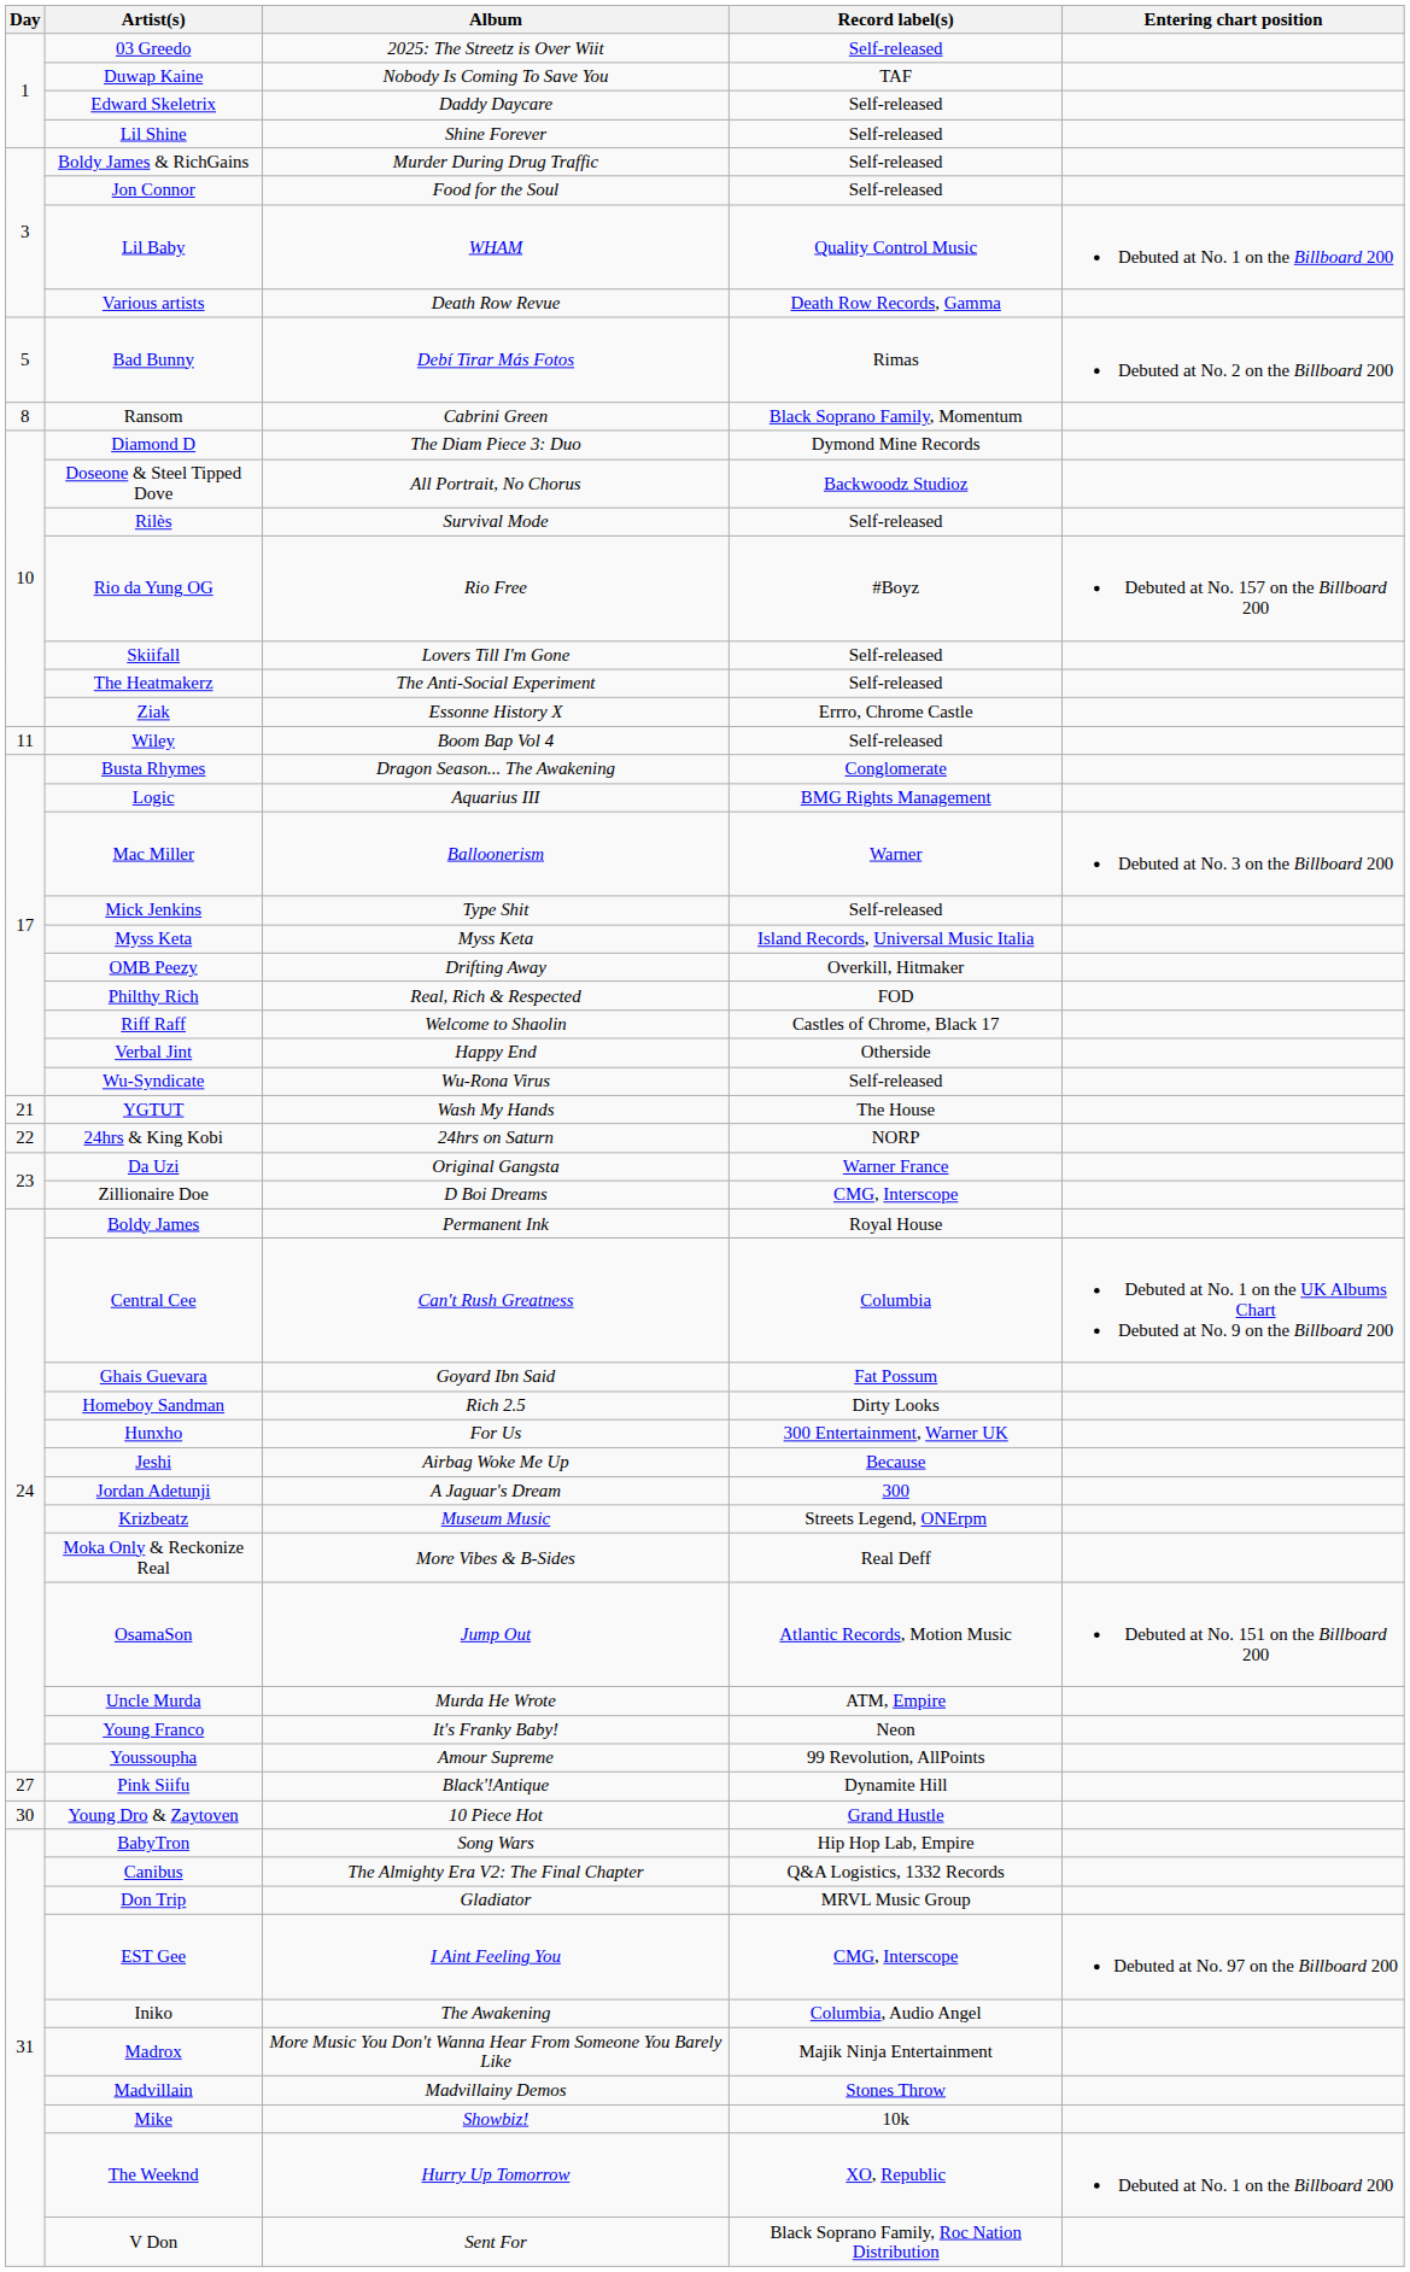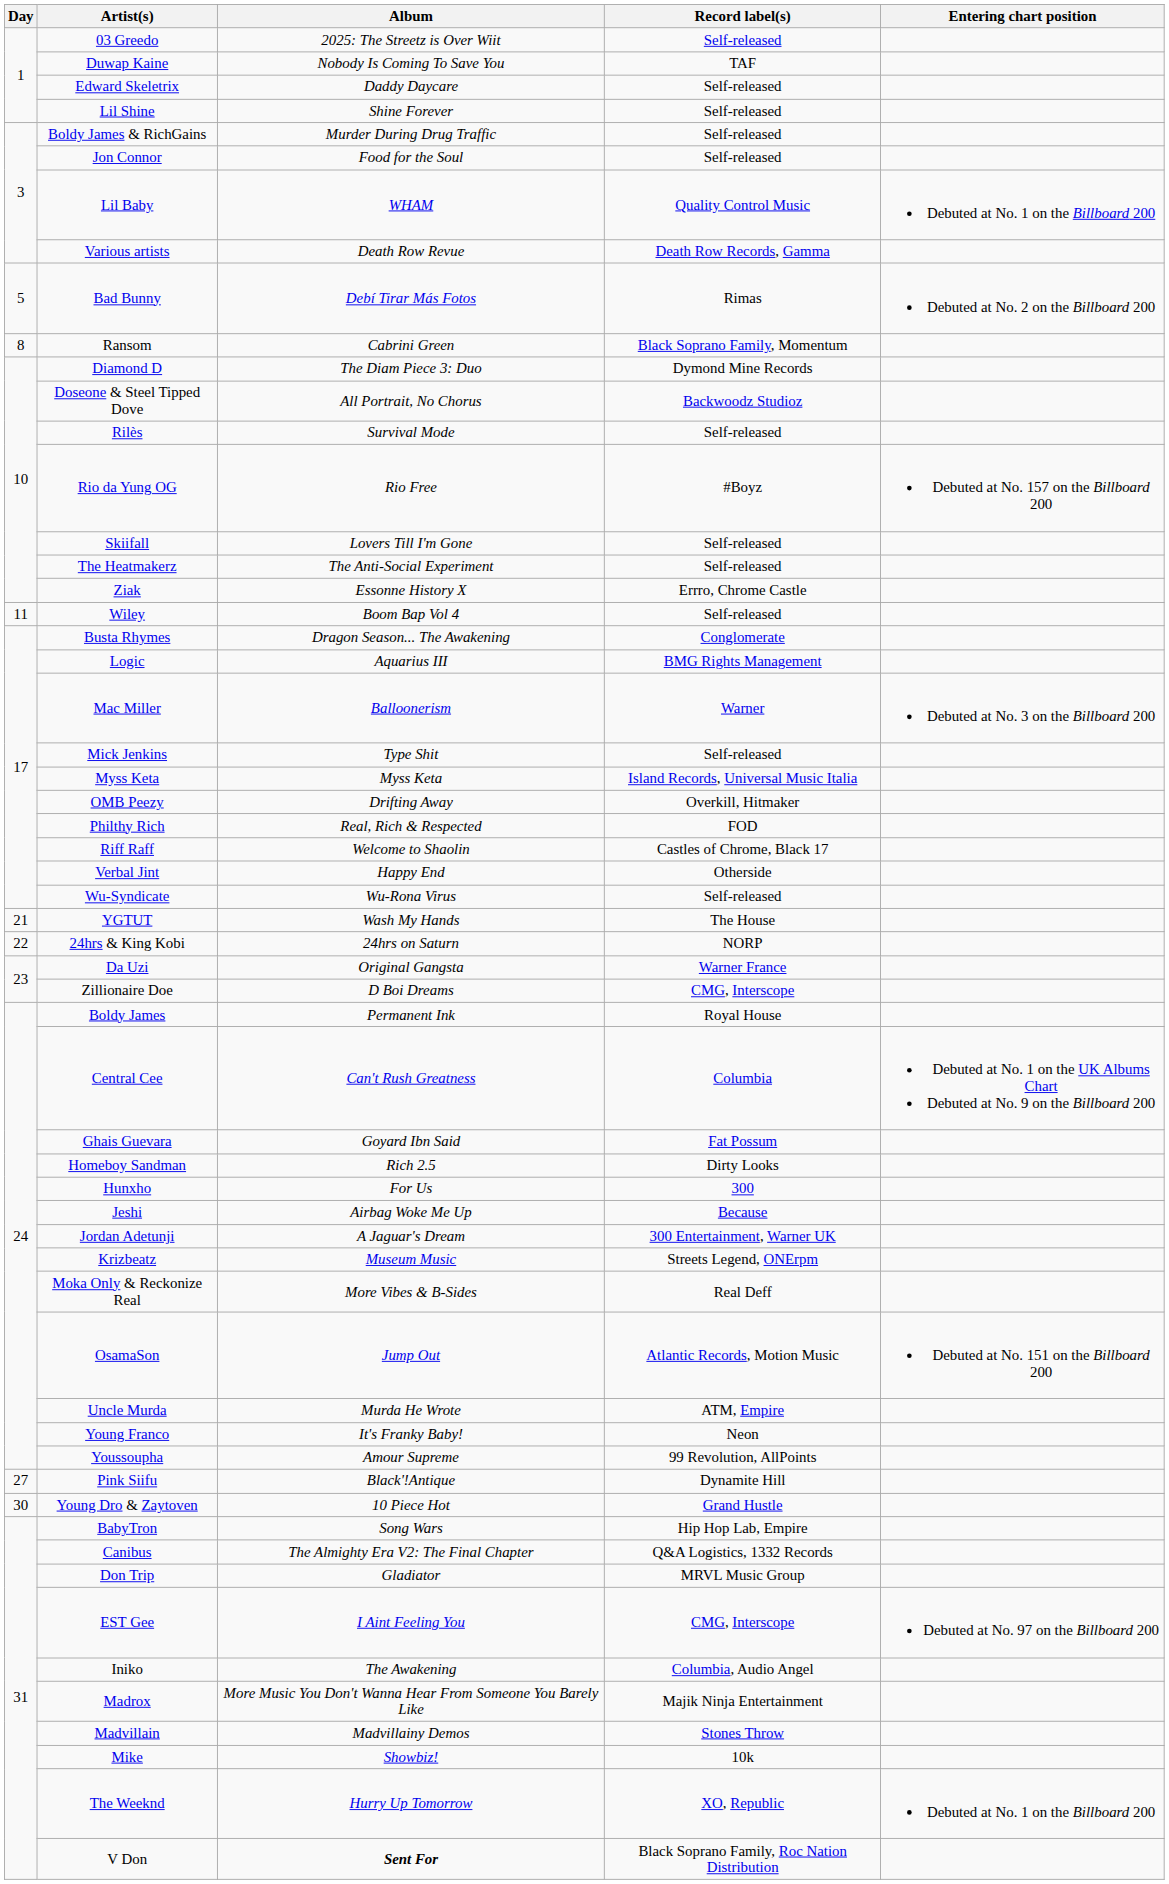 <table class="wikitable" style="text-align:center;">
 <tr>
 <th scope="col">Day</th>
 <th scope="col">Artist(s)</th>
 <th scope="col">Album</th>
 <th scope="col">Record label(s)</th>
 <th scope="col">Entering chart position</th>
 </tr>
 <tr>
 <td rowspan="4">1</td>
 <td><a href='#'>03 Greedo</a></td>
 <td><em>2025: The Streetz is Over Wiit</em></td>
 <td><a href='#'>Self-released</a></td>
 <td></td>
 </tr>
 <tr>
 <td><a href='#'>Duwap Kaine</a></td>
 <td><em>Nobody Is Coming To Save You</em></td>
 <td>TAF</td>
 <td></td>
 </tr>
 <tr>
 <td><a href='#'>Edward Skeletrix</a></td>
 <td><em>Daddy Daycare</em></td>
 <td>Self-released</td>
 <td></td>
 </tr>
 <tr>
 <td><a href='#'>Lil Shine</a></td>
 <td><em>Shine Forever</em></td>
 <td>Self-released</td>
 <td></td>
 </tr>
 <tr>
 <td rowspan="4">3</td>
 <td><a href='#'>Boldy James</a> & RichGains</td>
 <td><em>Murder During Drug Traffic</em></td>
 <td>Self-released</td>
 <td></td>
 </tr>
 <tr>
 <td><a href='#'>Jon Connor</a></td>
 <td><em>Food for the Soul</em></td>
 <td>Self-released</td>
 <td></td>
 </tr>
 <tr>
 <td><a href='#'>Lil Baby</a></td>
 <td><em><a href='#'>WHAM</a></em></td>
 <td><a href='#'>Quality Control Music</a></td>
 <td><br><ul><li>Debuted at No. 1 on the <a href='#'><em>Billboard</em> 200</a></li></ul></td>
 </tr>
 <tr>
 <td><a href='#'>Various artists</a></td>
 <td><em>Death Row Revue</em></td>
 <td><a href='#'>Death Row Records</a>, <a href='#'>Gamma</a></td>
 <td></td>
 </tr>
 <tr>
 <td>5</td>
 <td><a href='#'>Bad Bunny</a></td>
 <td><em><a href='#'>Debí Tirar Más Fotos</a></em></td>
 <td>Rimas</td>
 <td><br><ul><li>Debuted at No. 2 on the <em>Billboard</em> 200</li></ul></td>
 </tr>
 <tr>
 <td>8</td>
 <td>Ransom</td>
 <td><em>Cabrini Green</em></td>
 <td><a href='#'>Black Soprano Family</a>, Momentum</td>
 <td></td>
 </tr>
 <tr>
 <td rowspan="7">10</td>
 <td><a href='#'>Diamond D</a></td>
 <td><em>The Diam Piece 3: Duo</em></td>
 <td>Dymond Mine Records</td>
 <td></td>
 </tr>
 <tr>
 <td><a href='#'>Doseone</a> & Steel Tipped Dove</td>
 <td><em>All Portrait, No Chorus</em></td>
 <td><a href='#'>Backwoodz Studioz</a></td>
 <td></td>
 </tr>
 <tr>
 <td><a href='#'>Rilès</a></td>
 <td><em>Survival Mode</em></td>
 <td>Self-released</td>
 <td></td>
 </tr>
 <tr>
 <td><a href='#'>Rio da Yung OG</a></td>
 <td><em>Rio Free</em></td>
 <td>#Boyz</td>
 <td><br><ul><li>Debuted at No. 157 on the <em>Billboard</em> 200</li></ul></td>
 </tr>
 <tr>
 <td><a href='#'>Skiifall</a></td>
 <td><em>Lovers Till I'm Gone</em></td>
 <td>Self-released</td>
 <td></td>
 </tr>
 <tr>
 <td><a href='#'>The Heatmakerz</a></td>
 <td><em>The Anti-Social Experiment</em></td>
 <td>Self-released</td>
 <td></td>
 </tr>
 <tr>
 <td><a href='#'>Ziak</a></td>
 <td><em>Essonne History X</em></td>
 <td>Errro, Chrome Castle</td>
 <td></td>
 </tr>
 <tr>
 <td>11</td>
 <td><a href='#'>Wiley</a></td>
 <td><em>Boom Bap Vol 4</em></td>
 <td>Self-released</td>
 <td></td>
 </tr>
 <tr>
 <td rowspan="10">17</td>
 <td><a href='#'>Busta Rhymes</a></td>
 <td><em>Dragon Season... The Awakening</em></td>
 <td><a href='#'>Conglomerate</a></td>
 <td></td>
 </tr>
 <tr>
 <td><a href='#'>Logic</a></td>
 <td><em>Aquarius III</em></td>
 <td><a href='#'>BMG Rights Management</a></td>
 <td></td>
 </tr>
 <tr>
 <td><a href='#'>Mac Miller</a></td>
 <td><em><a href='#'>Balloonerism</a></em></td>
 <td><a href='#'>Warner</a></td>
 <td><br><ul><li>Debuted at No. 3 on the <em>Billboard</em> 200</li></ul></td>
 </tr>
 <tr>
 <td><a href='#'>Mick Jenkins</a></td>
 <td><em>Type Shit</em></td>
 <td>Self-released</td>
 <td></td>
 </tr>
 <tr>
 <td><a href='#'>Myss Keta</a></td>
 <td><em>Myss Keta</em></td>
 <td><a href='#'>Island Records</a>, <a href='#'>Universal Music Italia</a></td>
 <td></td>
 </tr>
 <tr>
 <td><a href='#'>OMB Peezy</a></td>
 <td><em>Drifting Away</em></td>
 <td>Overkill, Hitmaker</td>
 <td></td>
 </tr>
 <tr>
 <td><a href='#'>Philthy Rich</a></td>
 <td><em>Real, Rich & Respected</em></td>
 <td>FOD</td>
 <td></td>
 </tr>
 <tr>
 <td><a href='#'>Riff Raff</a></td>
 <td><em>Welcome to Shaolin</em></td>
 <td>Castles of Chrome, Black 17</td>
 <td></td>
 </tr>
 <tr>
 <td><a href='#'>Verbal Jint</a></td>
 <td><em>Happy End</em></td>
 <td>Otherside</td>
 <td></td>
 </tr>
 <tr>
 <td><a href='#'>Wu-Syndicate</a></td>
 <td><em>Wu-Rona Virus</em></td>
 <td>Self-released</td>
 <td></td>
 </tr>
 <tr>
 <td>21</td>
 <td><a href='#'>YGTUT</a></td>
 <td><em>Wash My Hands</em></td>
 <td>The House</td>
 <td></td>
 </tr>
 <tr>
 <td>22</td>
 <td><a href='#'>24hrs</a> & King Kobi</td>
 <td><em>24hrs on Saturn</em></td>
 <td>NORP</td>
 <td></td>
 </tr>
 <tr>
 <td rowspan="2">23</td>
 <td><a href='#'>Da Uzi</a></td>
 <td><em>Original Gangsta</em></td>
 <td><a href='#'>Warner France</a></td>
 <td></td>
 </tr>
 <tr>
 <td>Zillionaire Doe</td>
 <td><em>D Boi Dreams</em></td>
 <td><a href='#'>CMG</a>, <a href='#'>Interscope</a></td>
 <td></td>
 </tr>
 <tr>
 <td rowspan="13">24</td>
 <td><a href='#'>Boldy James</a></td>
 <td><em>Permanent Ink</em></td>
 <td>Royal House</td>
 <td></td>
 </tr>
 <tr>
 <td><a href='#'>Central Cee</a></td>
 <td><em><a href='#'>Can't Rush Greatness</a></em></td>
 <td><a href='#'>Columbia</a></td>
 <td><br><ul><li>Debuted at No. 1 on the <a href='#'>UK Albums Chart</a></li><li>Debuted at No. 9 on the <em>Billboard</em> 200</li></ul></td>
 </tr>
 <tr>
 <td><a href='#'>Ghais Guevara</a></td>
 <td><em>Goyard Ibn Said</em></td>
 <td><a href='#'>Fat Possum</a></td>
 <td></td>
 </tr>
 <tr>
 <td><a href='#'>Homeboy Sandman</a></td>
 <td><em>Rich 2.5</em></td>
 <td>Dirty Looks</td>
 <td></td>
 </tr>
 <tr>
 <td><a href='#'>Hunxho</a></td>
 <td><em>For Us</em></td>
-<td><a href='#'>300 Entertainment</a>, <a href='#'>Warner UK</a></td>
+<td><a href='#'>300</a></td>
 <td></td>
 </tr>
 <tr>
 <td><a href='#'>Jeshi</a></td>
 <td><em>Airbag Woke Me Up</em></td>
 <td><a href='#'>Because</a></td>
 <td></td>
 </tr>
 <tr>
 <td><a href='#'>Jordan Adetunji</a></td>
 <td><em>A Jaguar's Dream</em></td>
-<td><a href='#'>300</a></td>
+<td><a href='#'>300 Entertainment</a>, <a href='#'>Warner UK</a></td>
 <td></td>
 </tr>
 <tr>
 <td><a href='#'>Krizbeatz</a></td>
 <td><em><a href='#'>Museum Music</a></em></td>
 <td>Streets Legend, <a href='#'>ONErpm</a></td>
 <td></td>
 </tr>
 <tr>
 <td><a href='#'>Moka Only</a> & Reckonize Real</td>
 <td><em>More Vibes & B-Sides</em></td>
 <td>Real Deff</td>
 <td></td>
 </tr>
 <tr>
 <td><a href='#'>OsamaSon</a></td>
 <td><em><a href='#'>Jump Out</a></em></td>
 <td><a href='#'>Atlantic Records</a>, Motion Music</td>
 <td><br><ul><li>Debuted at No. 151 on the <em>Billboard</em> 200</li></ul></td>
 </tr>
 <tr>
 <td><a href='#'>Uncle Murda</a></td>
 <td><em>Murda He Wrote</em></td>
 <td>ATM, <a href='#'>Empire</a></td>
 <td></td>
 </tr>
 <tr>
 <td><a href='#'>Young Franco</a></td>
 <td><em>It's Franky Baby!</em></td>
 <td>Neon</td>
 <td></td>
 </tr>
 <tr>
 <td><a href='#'>Youssoupha</a></td>
 <td><em>Amour Supreme</em></td>
 <td>99 Revolution, AllPoints</td>
 <td></td>
 </tr>
 <tr>
 <td>27</td>
 <td><a href='#'>Pink Siifu</a></td>
 <td><em>Black'!Antique</em></td>
 <td>Dynamite Hill</td>
 <td></td>
 </tr>
 <tr>
 <td>30</td>
 <td><a href='#'>Young Dro</a> & <a href='#'>Zaytoven</a></td>
 <td><em>10 Piece Hot</em></td>
 <td><a href='#'>Grand Hustle</a></td>
 <td></td>
 </tr>
 <tr>
 <td rowspan="10">31</td>
 <td><a href='#'>BabyTron</a></td>
 <td><em>Song Wars</em></td>
 <td>Hip Hop Lab, Empire</td>
 <td></td>
 </tr>
 <tr>
 <td><a href='#'>Canibus</a></td>
 <td><em>The Almighty Era V2: The Final Chapter</em></td>
 <td>Q&A Logistics, 1332 Records</td>
 <td></td>
 </tr>
 <tr>
 <td><a href='#'>Don Trip</a></td>
 <td><em>Gladiator</em></td>
 <td>MRVL Music Group</td>
 <td></td>
 </tr>
 <tr>
 <td><a href='#'>EST Gee</a></td>
 <td><em><a href='#'>I Aint Feeling You</a></em></td>
 <td><a href='#'>CMG</a>, <a href='#'>Interscope</a></td>
 <td><br><ul><li>Debuted at No. 97 on the <em>Billboard</em> 200</li></ul></td>
 </tr>
 <tr>
 <td>Iniko</td>
 <td><em>The Awakening</em></td>
 <td><a href='#'>Columbia</a>, Audio Angel</td>
 <td></td>
 </tr>
 <tr>
 <td><a href='#'>Madrox</a></td>
 <td><em>More Music You Don't Wanna Hear From Someone You Barely Like</em></td>
 <td>Majik Ninja Entertainment</td>
 <td></td>
 </tr>
 <tr>
 <td><a href='#'>Madvillain</a></td>
 <td><em>Madvillainy Demos</em></td>
 <td><a href='#'>Stones Throw</a></td>
 <td></td>
 </tr>
 <tr>
 <td><a href='#'>Mike</a></td>
 <td><em><a href='#'>Showbiz!</a></em></td>
 <td>10k</td>
 <td></td>
 </tr>
 <tr>
 <td><a href='#'>The Weeknd</a></td>
 <td><em><a href='#'>Hurry Up Tomorrow</a></em></td>
 <td><a href='#'>XO</a>, <a href='#'>Republic</a></td>
 <td><br><ul><li>Debuted at No. 1 on the <em>Billboard</em> 200</li></ul></td>
 </tr>
 <tr>
 <td>V Don</td>
-<td><em>Sent For</em></td>
+<td><strong><em>Sent For</em></strong></td>
 <td>Black Soprano Family, <a href='#'>Roc Nation Distribution</a></td>
 <td></td>
 </tr>
 </table>
